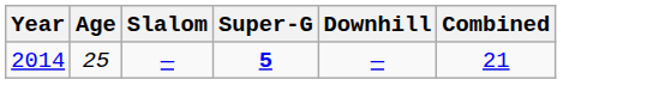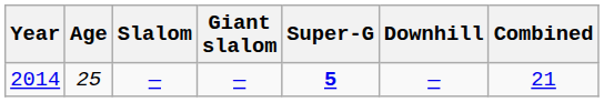 <table class="wikitable" style="text-align:center">
 <tr>
 <th>Year</th>
 <th>Age</th>
 <th>Slalom</th>
+<th>Giant<br>slalom</th>
 <th>Super-G</th>
 <th>Downhill</th>
 <th>Combined</th>
 </tr>
 <tr>
 <td><a href='#'>2014</a></td>
 <td><em>25</em></td>
 <td><a href='#'>—</a></td>
+<td><a href='#'>—</a></td>
 <td><strong><a href='#'>5</a></strong></td>
 <td><a href='#'>—</a></td>
 <td><a href='#'>21</a></td>
 </tr>
 </table>
